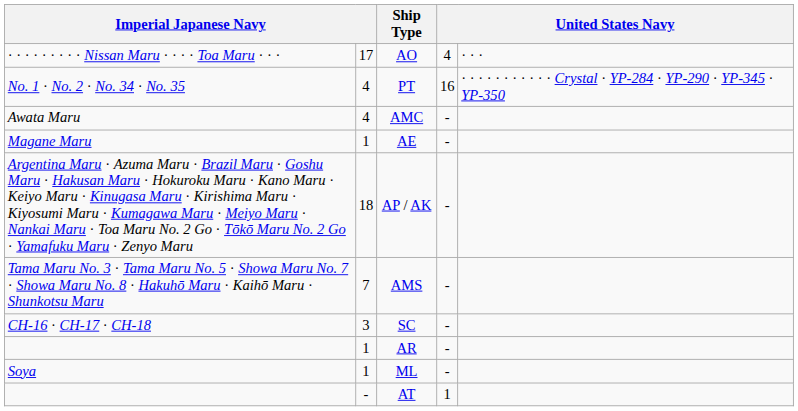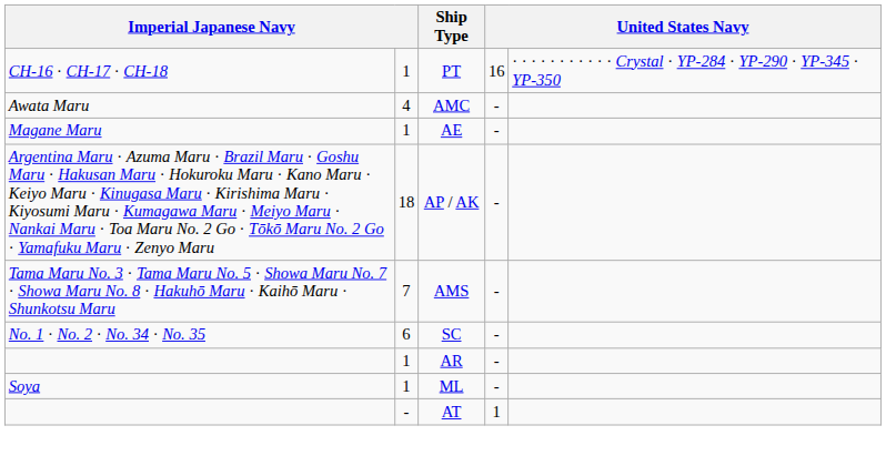 <table class="wikitable">
 <tr>
 <th scope="col" colspan = 2 width=45%><a href='#'>Imperial Japanese Navy</a></th>
 <th>Ship Type</th>
 <th scope="col" colspan = 2 width=45%><a href='#'>United States Navy</a></th>
 </tr>
 <tr>
-<td> ·  ·  ·  ·  ·  ·  ·  ·  · <em><a href='#'>Nissan Maru</a></em> ·  ·  ·  · <em><a href='#'>Toa Maru</a></em> ·  ·  · </td>
-<td style="text-align: center">17</td>
-<td style="text-align: center"><a href='#'>AO</a></td>
-<td style="text-align: center">4</td>
-<td> ·  ·  · </td>
-</tr>
-<tr>
-<td><em><a href='#'>No. 1</a></em> · <em><a href='#'>No. 2</a></em> · <em><a href='#'>No. 34</a></em> · <em><a href='#'>No. 35</a></em></td>
-<td style="text-align: center">4</td>
+<td><em><a href='#'>CH-16</a></em> · <em><a href='#'>CH-17</a></em> · <em><a href='#'>CH-18</a></em></td>
+<td style="text-align: center">1</td>
 <td style="text-align: center"><a href='#'>PT</a></td>
 <td style="text-align: center">16</td>
 <td> ·  ·  ·  ·  ·  ·  ·  ·  ·  ·  · <em><a href='#'>Crystal</a></em> · <em><a href='#'>YP-284</a></em> · <em><a href='#'>YP-290</a></em> · <em><a href='#'>YP-345</a></em> · <em><a href='#'>YP-350</a></em></td>
 </tr>
 <tr>
 <td><em>Awata Maru</em></td>
 <td style="text-align: center">4</td>
 <td style="text-align: center"><a href='#'>AMC</a></td>
 <td style="text-align: center">-</td>
 <td></td>
 </tr>
 <tr>
 <td><em><a href='#'>Magane Maru</a></em></td>
 <td style="text-align: center">1</td>
 <td style="text-align: center"><a href='#'>AE</a></td>
 <td style="text-align: center">-</td>
 <td></td>
 </tr>
 <tr>
 <td><em><a href='#'>Argentina Maru</a></em> · <em>Azuma Maru</em> · <em><a href='#'>Brazil Maru</a></em> · <em><a href='#'>Goshu Maru</a></em> · <em><a href='#'>Hakusan Maru</a></em> · <em>Hokuroku Maru</em> · <em>Kano Maru</em> · <em>Keiyo Maru</em> · <em><a href='#'>Kinugasa Maru</a></em> · <em>Kirishima Maru</em> · <em>Kiyosumi Maru</em> · <em><a href='#'>Kumagawa Maru</a></em> · <em><a href='#'>Meiyo Maru</a></em> ·  <em><a href='#'>Nankai Maru</a></em> · <em>Toa Maru No. 2 Go</em> · <em><a href='#'>Tōkō Maru No. 2 Go</a></em> · <em><a href='#'>Yamafuku Maru</a></em> · <em>Zenyo Maru</em></td>
 <td style="text-align: center">18</td>
 <td style="text-align: center"><a href='#'>AP</a> / <a href='#'>AK</a></td>
 <td style="text-align: center">-</td>
 <td></td>
 </tr>
 <tr>
 <td><em><a href='#'>Tama Maru No. 3</a></em> · <em><a href='#'>Tama Maru No. 5</a></em> · <em><a href='#'>Showa Maru No. 7</a></em> · <em><a href='#'>Showa Maru No. 8</a></em> · <a href='#'><em>Hakuhō Maru</em></a> · <em>Kaihō Maru</em> · <a href='#'><em>Shunkotsu Maru</em></a></td>
 <td style="text-align: center">7</td>
 <td style="text-align: center"><a href='#'>AMS</a></td>
 <td style="text-align: center">-</td>
 <td></td>
 </tr>
 <tr>
-<td><em><a href='#'>CH-16</a></em> · <em><a href='#'>CH-17</a></em> · <em><a href='#'>CH-18</a></em></td>
-<td style="text-align: center">3</td>
+<td><em><a href='#'>No. 1</a></em> · <em><a href='#'>No. 2</a></em> · <em><a href='#'>No. 34</a></em> · <em><a href='#'>No. 35</a></em></td>
+<td style="text-align: center">6</td>
 <td style="text-align: center"><a href='#'>SC</a></td>
 <td style="text-align: center">-</td>
 <td></td>
 </tr>
 <tr>
 <td></td>
 <td style="text-align: center">1</td>
 <td style="text-align: center"><a href='#'>AR</a></td>
 <td style="text-align: center">-</td>
 <td></td>
 </tr>
 <tr>
 <td><em><a href='#'>Soya</a></em></td>
 <td style="text-align: center">1</td>
 <td style="text-align: center"><a href='#'>ML</a></td>
 <td style="text-align: center">-</td>
 <td></td>
 </tr>
 <tr>
 <td></td>
 <td style="text-align: center">-</td>
 <td style="text-align: center"><a href='#'>AT</a></td>
 <td style="text-align: center">1</td>
 <td></td>
 </tr>
 </table>
